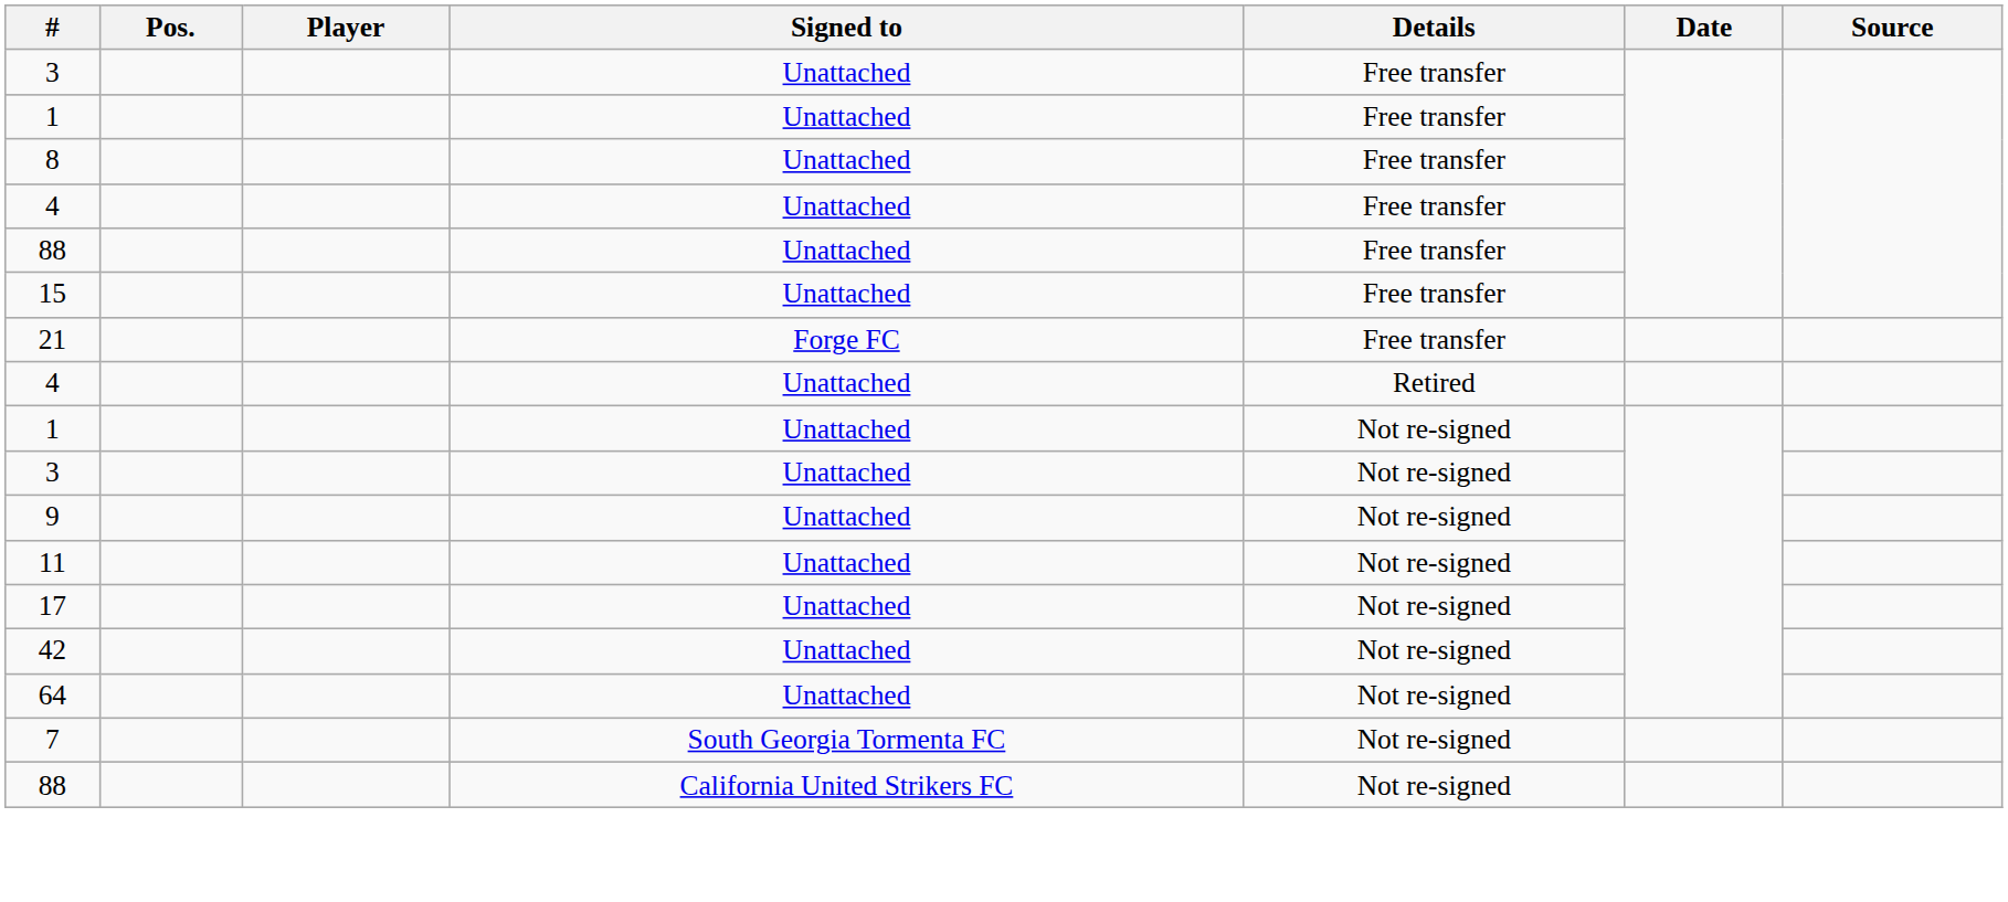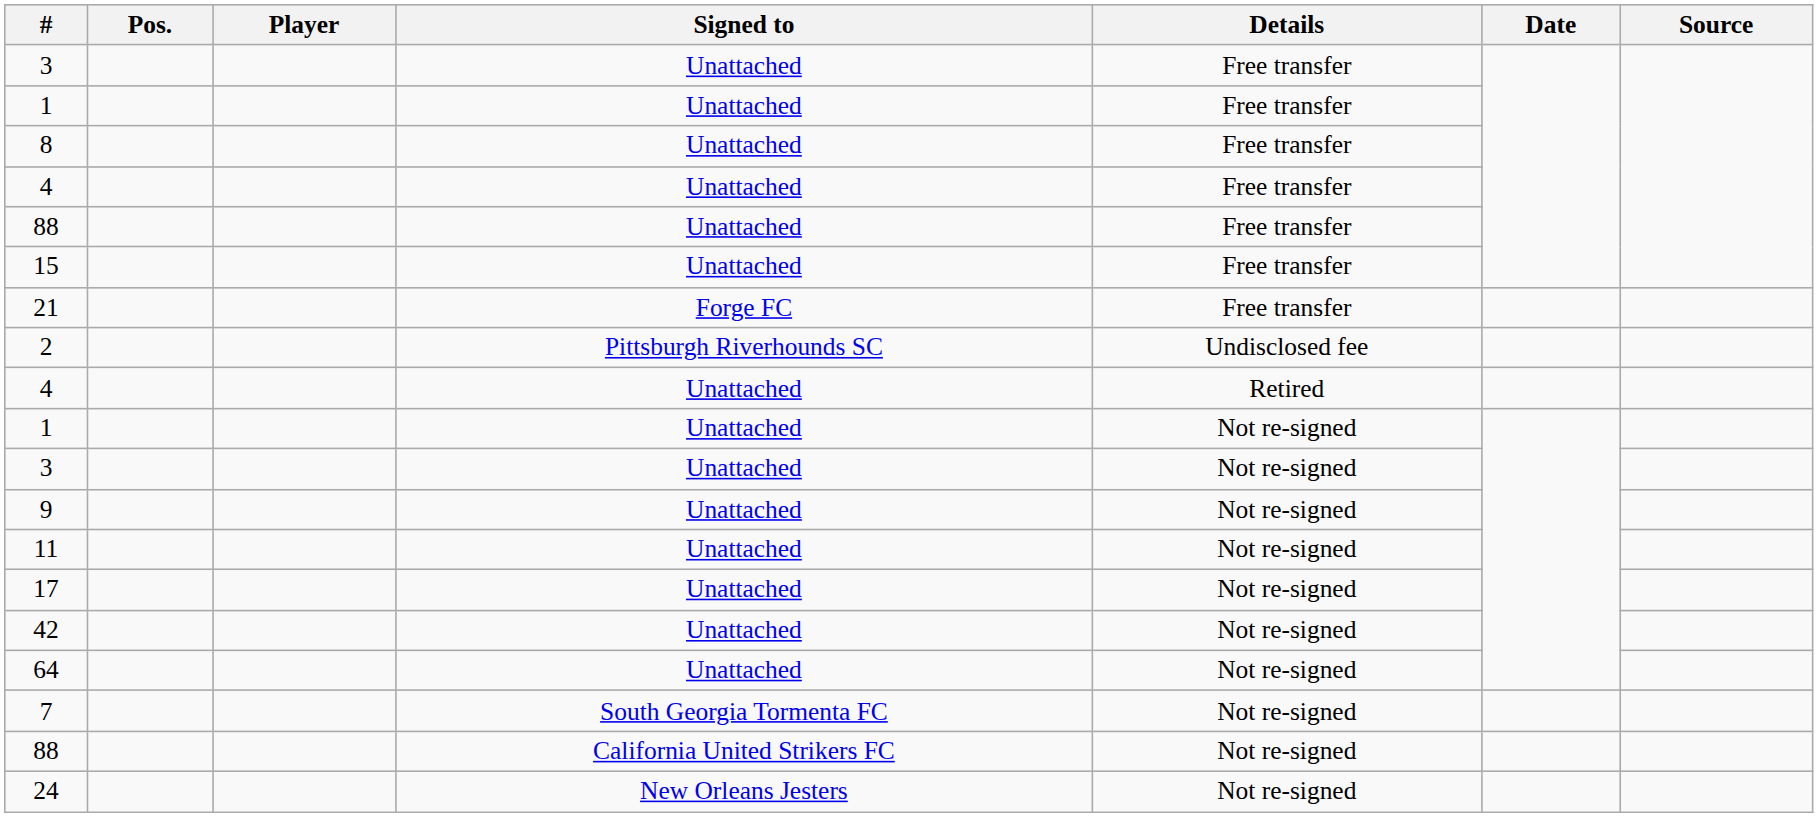 <table class="wikitable sortable" style="width:90%; text-align:center;">
 <tr>
 <th>#</th>
 <th>Pos.</th>
 <th>Player</th>
 <th>Signed to</th>
 <th>Details</th>
 <th>Date</th>
 <th>Source</th>
 </tr>
 <tr>
 <td>3</td>
 <td></td>
 <td></td>
 <td><a href='#'>Unattached</a></td>
 <td>Free transfer</td>
 <td rowspan="6"></td>
 <td rowspan="6"></td>
 </tr>
 <tr>
 <td>1</td>
 <td></td>
 <td></td>
 <td><a href='#'>Unattached</a></td>
 <td>Free transfer</td>
 </tr>
 <tr>
 <td>8</td>
 <td></td>
 <td></td>
 <td><a href='#'>Unattached</a></td>
 <td>Free transfer</td>
 </tr>
 <tr>
 <td>4</td>
 <td></td>
 <td></td>
 <td><a href='#'>Unattached</a></td>
 <td>Free transfer</td>
 </tr>
 <tr>
 <td>88</td>
 <td></td>
 <td></td>
 <td><a href='#'>Unattached</a></td>
 <td>Free transfer</td>
 </tr>
 <tr>
 <td>15</td>
 <td></td>
 <td></td>
 <td><a href='#'>Unattached</a></td>
 <td>Free transfer</td>
 </tr>
 <tr>
 <td>21</td>
 <td></td>
 <td></td>
 <td> <a href='#'>Forge FC</a></td>
 <td>Free transfer</td>
+<td></td>
+<td></td>
+</tr>
+<tr>
+<td>2</td>
+<td></td>
+<td></td>
+<td> <a href='#'>Pittsburgh Riverhounds SC</a></td>
+<td>Undisclosed fee</td>
 <td></td>
 <td></td>
 </tr>
 <tr>
 <td>4</td>
 <td></td>
 <td></td>
 <td><a href='#'>Unattached</a></td>
 <td>Retired</td>
 <td></td>
 <td></td>
 </tr>
 <tr>
 <td>1</td>
 <td></td>
 <td></td>
 <td><a href='#'>Unattached</a></td>
 <td>Not re-signed</td>
 <td rowspan="7"></td>
 <td></td>
 </tr>
 <tr>
 <td>3</td>
 <td></td>
 <td></td>
 <td><a href='#'>Unattached</a></td>
 <td>Not re-signed</td>
 <td></td>
 </tr>
 <tr>
 <td>9</td>
 <td></td>
 <td></td>
 <td><a href='#'>Unattached</a></td>
 <td>Not re-signed</td>
 <td></td>
 </tr>
 <tr>
 <td>11</td>
 <td></td>
 <td></td>
 <td><a href='#'>Unattached</a></td>
 <td>Not re-signed</td>
 <td></td>
 </tr>
 <tr>
 <td>17</td>
 <td></td>
 <td></td>
 <td><a href='#'>Unattached</a></td>
 <td>Not re-signed</td>
 <td></td>
 </tr>
 <tr>
 <td>42</td>
 <td></td>
 <td></td>
 <td><a href='#'>Unattached</a></td>
 <td>Not re-signed</td>
 <td></td>
 </tr>
 <tr>
 <td>64</td>
 <td></td>
 <td></td>
 <td><a href='#'>Unattached</a></td>
 <td>Not re-signed</td>
 <td></td>
 </tr>
 <tr>
 <td>7</td>
 <td></td>
 <td></td>
 <td> <a href='#'>South Georgia Tormenta FC</a></td>
 <td>Not re-signed</td>
 <td></td>
 <td></td>
 </tr>
 <tr>
 <td>88</td>
 <td></td>
 <td></td>
 <td> <a href='#'>California United Strikers FC</a></td>
 <td>Not re-signed</td>
 <td></td>
 <td></td>
 </tr>
 <tr>
+<td>24</td>
+<td></td>
+<td></td>
+<td> <a href='#'>New Orleans Jesters</a></td>
+<td>Not re-signed</td>
+<td></td>
+<td></td>
+</tr>
+<tr>
 </tr>
 </table>
